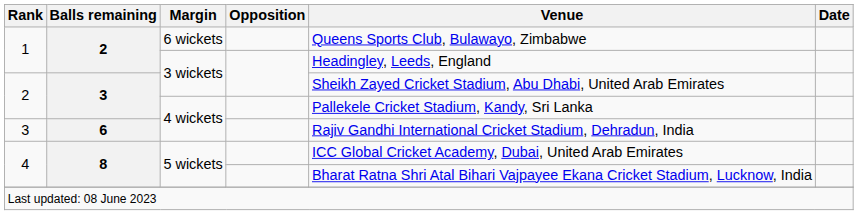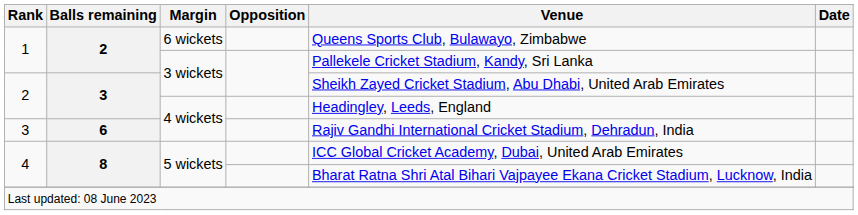 <table class="wikitable plainrowheaders sortable">
 <tr>
 <th scope=col>Rank</th>
 <th scope=col>Balls remaining</th>
 <th scope=col>Margin</th>
 <th scope=col>Opposition</th>
 <th scope=col>Venue</th>
 <th scope=col>Date</th>
 </tr>
 <tr>
 <td align=center rowspan=2>1</td>
 <th scope=row style=text-align:center; rowspan=2>2</th>
 <td scope=row style=text-align:center;>6 wickets</td>
 <td></td>
 <td><a href='#'>Queens Sports Club</a>, <a href='#'>Bulawayo</a>, Zimbabwe</td>
 <td></td>
 </tr>
 <tr>
 <td scope=row style=text-align:center; rowspan=2>3 wickets</td>
 <td rowspan=2></td>
-<td><a href='#'>Headingley</a>, <a href='#'>Leeds</a>, England</td>
+<td><a href='#'>Pallekele Cricket Stadium</a>, <a href='#'>Kandy</a>, Sri Lanka</td>
 <td> </td>
 </tr>
 <tr>
 <td rowspan="2" align="center">2</td>
 <th rowspan="2" scope="row" style="text-align:center;">3</th>
 <td><a href='#'>Sheikh Zayed Cricket Stadium</a>, <a href='#'>Abu Dhabi</a>, United Arab Emirates</td>
 <td></td>
 </tr>
 <tr>
 <td rowspan="2">4 wickets</td>
 <td></td>
-<td><a href='#'>Pallekele Cricket Stadium</a>, <a href='#'>Kandy</a>, Sri Lanka</td>
+<td><a href='#'>Headingley</a>, <a href='#'>Leeds</a>, England</td>
 <td></td>
 </tr>
 <tr>
 <td align="center">3</td>
 <th scope="row" style="text-align:center;">6</th>
 <td></td>
 <td><a href='#'>Rajiv Gandhi International Cricket Stadium</a>, <a href='#'>Dehradun</a>, India</td>
 <td></td>
 </tr>
 <tr>
 <td rowspan="2" align="center">4</td>
 <th rowspan="2" scope="row" style="text-align:center;">8</th>
 <td rowspan="2" scope="row" style="text-align:center;">5 wickets</td>
 <td></td>
 <td><a href='#'>ICC Global Cricket Academy</a>, <a href='#'>Dubai</a>, United Arab Emirates</td>
 <td></td>
 </tr>
 <tr>
 <td></td>
 <td><a href='#'>Bharat Ratna Shri Atal Bihari Vajpayee Ekana Cricket Stadium</a>, <a href='#'>Lucknow</a>, India</td>
 <td></td>
 </tr>
 <tr>
 </tr>
 <tr class=sortbottom>
 <td colspan=6><small>Last updated: 08 June 2023</small></td>
 </tr>
 </table>
